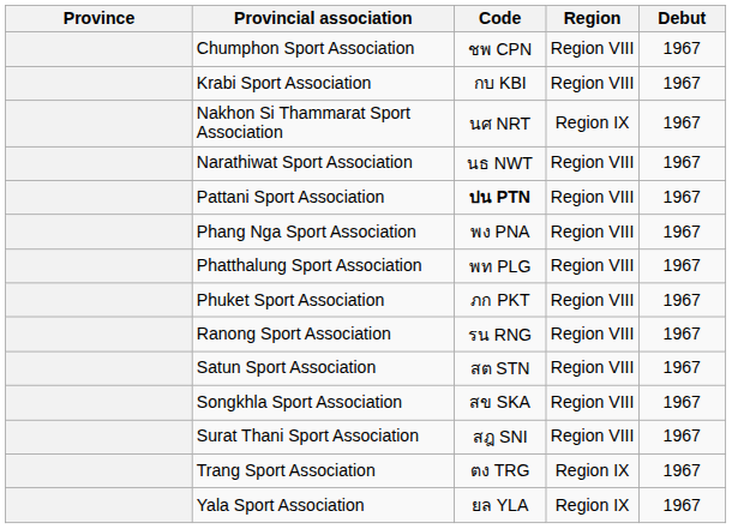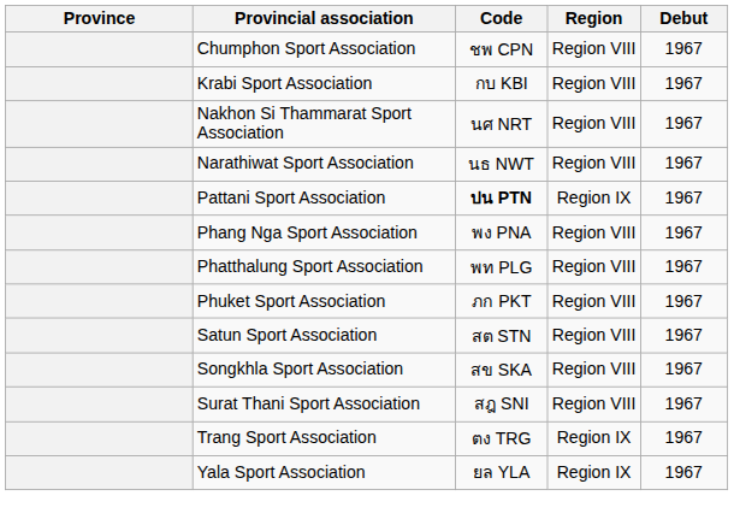 <table class="wikitable sortable">
 <tr>
 <th style="width:170px;">Province</th>
 <th style="width:240px;">Provincial association</th>
 <th style="width:80px;">Code</th>
 <th style="width:80px;">Region</th>
 <th style="width:75px;">Debut</th>
 </tr>
 <tr>
 <th style="text-align: left;"></th>
 <td>Chumphon Sport Association</td>
 <td align=center>ชพ CPN</td>
 <td align=center>Region VIII</td>
 <td align=center>1967</td>
 </tr>
 <tr>
 <th style="text-align: left;"></th>
 <td>Krabi Sport Association</td>
 <td align=center>กบ KBI</td>
 <td align=center>Region VIII</td>
 <td align=center>1967</td>
 </tr>
 <tr>
 <th style="text-align: left;"></th>
 <td>Nakhon Si Thammarat Sport Association</td>
 <td align=center>นศ NRT</td>
-<td align=center>Region IX</td>
+<td align=center>Region VIII</td>
 <td align=center>1967</td>
 </tr>
 <tr>
 <th style="text-align: left;"></th>
 <td>Narathiwat Sport Association</td>
 <td align=center>นธ NWT</td>
 <td align=center>Region VIII</td>
 <td align=center>1967</td>
 </tr>
 <tr>
 <th style="text-align: left;"></th>
 <td>Pattani Sport Association</td>
 <td align=center><strong>ปน PTN</strong></td>
-<td align=center>Region VIII</td>
+<td align=center>Region IX</td>
 <td align=center>1967</td>
 </tr>
 <tr>
 <th style="text-align: left;"></th>
 <td>Phang Nga Sport Association</td>
 <td align=center>พง PNA</td>
 <td align=center>Region VIII</td>
 <td align=center>1967</td>
 </tr>
 <tr>
 <th style="text-align: left;"></th>
 <td>Phatthalung Sport Association</td>
 <td align=center>พท PLG</td>
 <td align=center>Region VIII</td>
 <td align=center>1967</td>
 </tr>
 <tr>
 <th style="text-align: left;"></th>
 <td>Phuket Sport Association</td>
 <td align=center>ภก PKT</td>
-<td align=center>Region VIII</td>
-<td align=center>1967</td>
-</tr>
-<tr>
-<th style="text-align: left;"></th>
-<td>Ranong Sport Association</td>
-<td align=center>รน RNG</td>
 <td align=center>Region VIII</td>
 <td align=center>1967</td>
 </tr>
 <tr>
 <th style="text-align: left;"></th>
 <td>Satun Sport Association</td>
 <td align=center>สต STN</td>
 <td align=center>Region VIII</td>
 <td align=center>1967</td>
 </tr>
 <tr>
 <th style="text-align: left;"></th>
 <td>Songkhla Sport Association</td>
 <td align=center>สข SKA</td>
 <td align=center>Region VIII</td>
 <td align=center>1967</td>
 </tr>
 <tr>
 <th style="text-align: left;"></th>
 <td>Surat Thani Sport Association</td>
 <td align=center>สฎ SNI</td>
 <td align=center>Region VIII</td>
 <td align=center>1967</td>
 </tr>
 <tr>
 <th style="text-align: left;"></th>
 <td>Trang Sport Association</td>
 <td align=center>ตง TRG</td>
 <td align=center>Region IX</td>
 <td align=center>1967</td>
 </tr>
 <tr>
 <th style="text-align: left;"></th>
 <td>Yala Sport Association</td>
 <td align=center>ยล YLA</td>
 <td align=center>Region IX</td>
 <td align=center>1967</td>
 </tr>
 </table>
